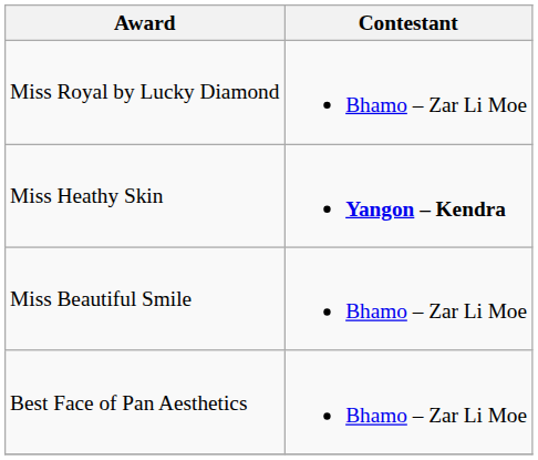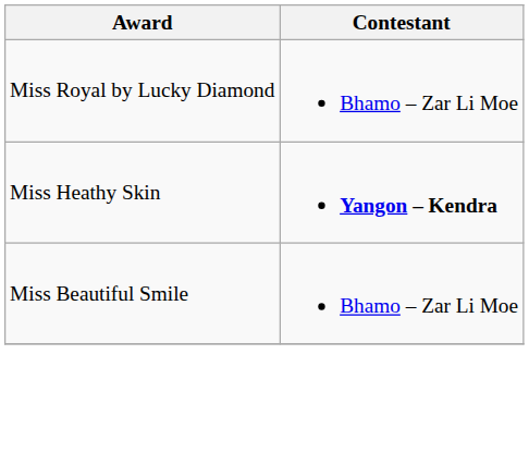 <table class="wikitable sortable" style="font-size: 95%;">
 <tr>
 <th>Award</th>
 <th>Contestant</th>
 </tr>
 <tr>
 <td>Miss Royal by Lucky Diamond</td>
 <td><br><ul><li> <a href='#'>Bhamo</a> – Zar Li Moe</li></ul></td>
 </tr>
 <tr>
 <td>Miss Heathy Skin</td>
 <td><strong><br><ul><li> <a href='#'>Yangon</a> – Kendra</li></ul></strong></td>
 </tr>
 <tr>
 <td>Miss Beautiful Smile</td>
 <td><br><ul><li> <a href='#'>Bhamo</a> – Zar Li Moe</li></ul></td>
 </tr>
 <tr>
-<td>Best Face of Pan Aesthetics</td>
-<td><br><ul><li> <a href='#'>Bhamo</a> – Zar Li Moe</li></ul></td>
-</tr>
-<tr>
 </tr>
 </table>
